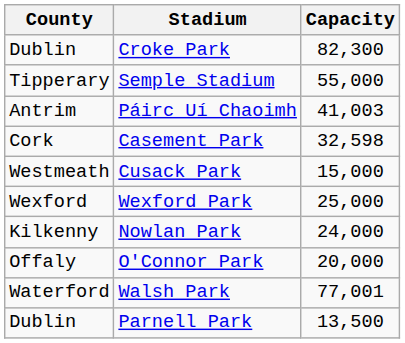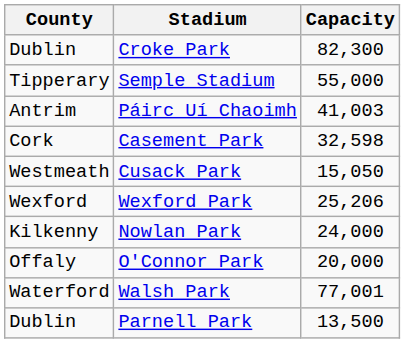 <table class="wikitable sortable">
 <tr>
 <th>County</th>
 <th>Stadium</th>
 <th>Capacity</th>
 </tr>
 <tr>
 <td>Dublin</td>
 <td><a href='#'>Croke Park</a></td>
 <td align="center">82,300</td>
 </tr>
 <tr>
 <td>Tipperary</td>
 <td><a href='#'>Semple Stadium</a></td>
 <td align="center">55,000</td>
 </tr>
 <tr>
 <td>Antrim</td>
 <td><a href='#'>Páirc Uí Chaoimh</a></td>
 <td align="center">41,003</td>
 </tr>
 <tr>
 <td>Cork</td>
 <td><a href='#'>Casement Park</a></td>
 <td align="center">32,598</td>
 </tr>
 <tr>
 <td>Westmeath</td>
 <td><a href='#'>Cusack Park</a></td>
-<td align="center">15,000</td>
+<td align="center">15,050</td>
 </tr>
 <tr>
 <td>Wexford</td>
 <td><a href='#'>Wexford Park</a></td>
-<td align="center">25,000</td>
+<td align="center">25,206</td>
 </tr>
 <tr>
 <td>Kilkenny</td>
 <td><a href='#'>Nowlan Park</a></td>
 <td align="center">24,000</td>
 </tr>
 <tr>
 <td>Offaly</td>
 <td><a href='#'>O'Connor Park</a></td>
 <td align="center">20,000</td>
 </tr>
 <tr>
 <td>Waterford</td>
 <td><a href='#'>Walsh Park</a></td>
 <td align="center">77,001</td>
 </tr>
 <tr>
 <td>Dublin</td>
 <td><a href='#'>Parnell Park</a></td>
 <td align="center">13,500</td>
 </tr>
 </table>
